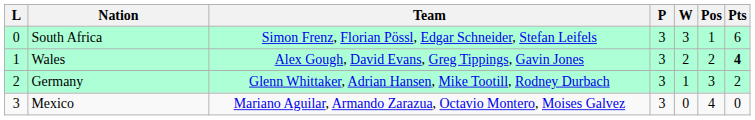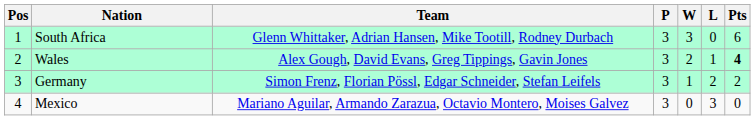 <table class="wikitable" style="font-size: 100%">
 <tr>
-<th width=20>L</th>
+<th width=20>Pos</th>
 <th width=200>Nation</th>
 <th width=500>Team</th>
 <th width=20>P</th>
 <th width=20>W</th>
-<th width=20>Pos</th>
+<th width=20>L</th>
 <th width=20>Pts</th>
 </tr>
 <tr align=center style="background: #ADFFD6;">
-<td>0</td>
+<td>1</td>
 <td align="left"> South Africa</td>
-<td><a href='#'>Simon Frenz</a>, <a href='#'>Florian Pössl</a>, <a href='#'>Edgar Schneider</a>, <a href='#'>Stefan Leifels</a></td>
+<td><a href='#'>Glenn Whittaker</a>, <a href='#'>Adrian Hansen</a>, <a href='#'>Mike Tootill</a>, <a href='#'>Rodney Durbach</a></td>
 <td>3</td>
 <td>3</td>
-<td>1</td>
+<td>0</td>
 <td>6</td>
 </tr>
 <tr align=center style="background: #ADFFD6;">
-<td>1</td>
+<td>2</td>
 <td align="left"> Wales</td>
 <td><a href='#'>Alex Gough</a>, <a href='#'>David Evans</a>, <a href='#'>Greg Tippings</a>, <a href='#'>Gavin Jones</a></td>
 <td>3</td>
 <td>2</td>
-<td>2</td>
+<td>1</td>
 <td><strong>4</strong></td>
 </tr>
 <tr align=center style="background: #ADFFD6;">
-<td>2</td>
+<td>3</td>
 <td align="left"> Germany</td>
-<td><a href='#'>Glenn Whittaker</a>, <a href='#'>Adrian Hansen</a>, <a href='#'>Mike Tootill</a>, <a href='#'>Rodney Durbach</a></td>
+<td><a href='#'>Simon Frenz</a>, <a href='#'>Florian Pössl</a>, <a href='#'>Edgar Schneider</a>, <a href='#'>Stefan Leifels</a></td>
 <td>3</td>
 <td>1</td>
-<td>3</td>
+<td>2</td>
 <td>2</td>
 </tr>
 <tr align=center>
-<td>3</td>
+<td>4</td>
 <td align="left"> Mexico</td>
 <td><a href='#'>Mariano Aguilar</a>, <a href='#'>Armando Zarazua</a>, <a href='#'>Octavio Montero</a>, <a href='#'>Moises Galvez</a></td>
 <td>3</td>
 <td>0</td>
-<td>4</td>
+<td>3</td>
 <td>0</td>
 </tr>
 </table>
